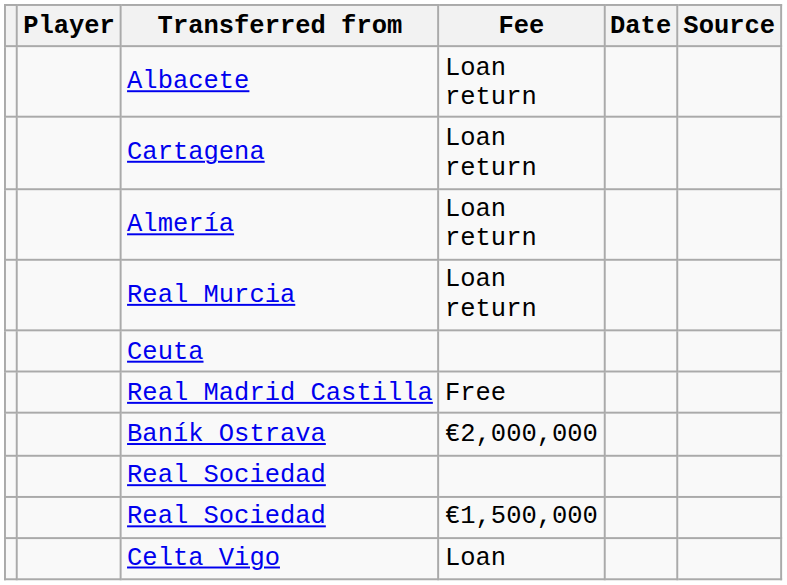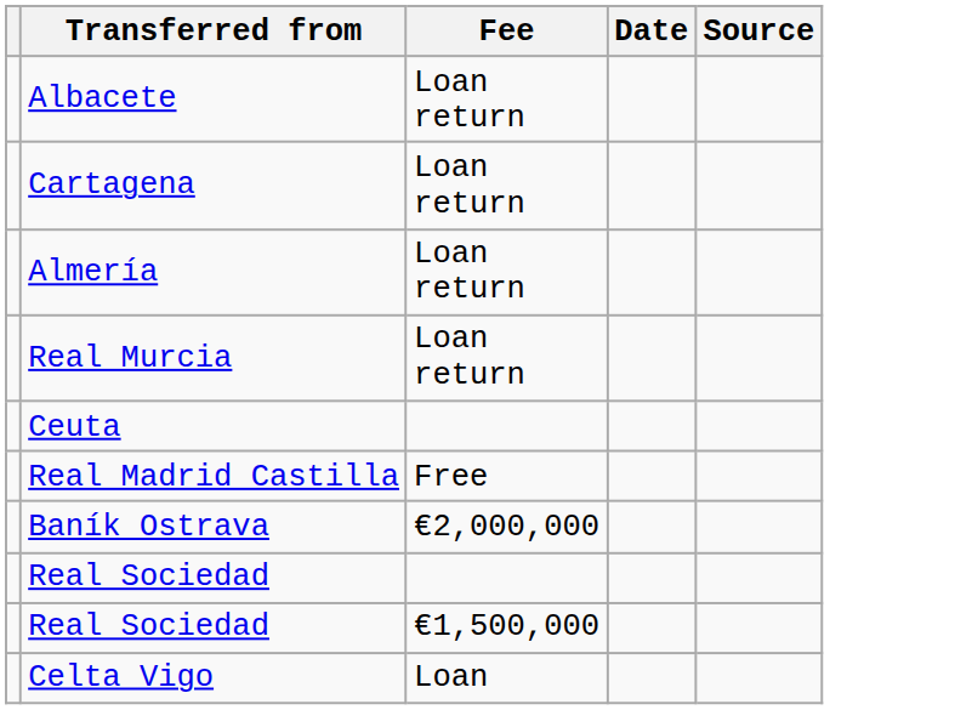 <table class="wikitable plainrowheaders sortable">
 <tr>
 <th></th>
-<th scope="col">Player</th>
 <th>Transferred from</th>
 <th style="width: 65px;">Fee</th>
 <th scope="col">Date</th>
 <th scope="col">Source</th>
 </tr>
 <tr>
 <td align="center"></td>
-<td></td>
 <td> <a href='#'>Albacete</a></td>
 <td>Loan return</td>
 <td></td>
 <td></td>
 </tr>
 <tr>
 <td align="center"></td>
-<td></td>
 <td> <a href='#'>Cartagena</a></td>
 <td>Loan return</td>
 <td></td>
 <td></td>
 </tr>
 <tr>
 <td align="center"></td>
-<td></td>
 <td> <a href='#'>Almería</a></td>
 <td>Loan return</td>
 <td></td>
 <td></td>
 </tr>
 <tr>
 <td align="center"></td>
-<td></td>
 <td> <a href='#'>Real Murcia</a></td>
 <td>Loan return</td>
 <td></td>
 <td></td>
 </tr>
 <tr>
 <td align="center"></td>
-<td></td>
 <td> <a href='#'>Ceuta</a></td>
 <td></td>
 <td></td>
 <td></td>
 </tr>
 <tr>
 <td align="center"></td>
-<td></td>
 <td> <a href='#'>Real Madrid Castilla</a></td>
 <td>Free</td>
 <td></td>
 <td></td>
 </tr>
 <tr>
 <td align="center"></td>
-<td> </td>
 <td> <a href='#'>Baník Ostrava</a></td>
 <td>€2,000,000</td>
 <td></td>
 <td></td>
 </tr>
 <tr>
 <td align="center"></td>
-<td></td>
 <td> <a href='#'>Real Sociedad</a></td>
 <td></td>
 <td></td>
 <td></td>
 </tr>
 <tr>
 <td align="center"></td>
-<td></td>
 <td> <a href='#'>Real Sociedad</a></td>
 <td>€1,500,000</td>
 <td></td>
 <td></td>
 </tr>
 <tr>
 <td align="center"></td>
-<td></td>
 <td> <a href='#'>Celta Vigo</a></td>
 <td>Loan</td>
 <td></td>
 <td></td>
 </tr>
 </table>
